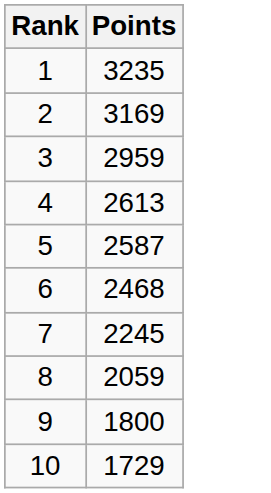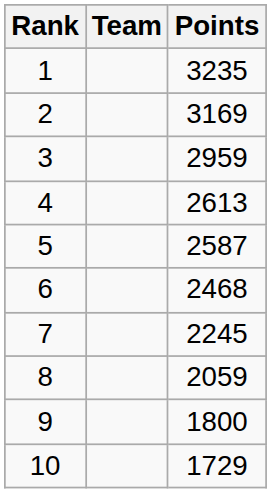 <table class="wikitable sortable">
 <tr>
 <th>Rank</th>
+<th>Team</th>
 <th>Points</th>
 </tr>
 <tr>
 <td align=center>1</td>
+<td></td>
 <td align=center>3235</td>
 </tr>
 <tr>
 <td align=center>2</td>
+<td></td>
 <td align=center>3169</td>
 </tr>
 <tr>
 <td align=center>3</td>
+<td></td>
 <td align=center>2959</td>
 </tr>
 <tr>
 <td align=center>4</td>
+<td></td>
 <td align=center>2613</td>
 </tr>
 <tr>
 <td align=center>5</td>
+<td></td>
 <td align=center>2587</td>
 </tr>
 <tr>
 <td align=center>6</td>
+<td></td>
 <td align=center>2468</td>
 </tr>
 <tr>
 <td align=center>7</td>
+<td></td>
 <td align=center>2245</td>
 </tr>
 <tr>
 <td align=center>8</td>
+<td></td>
 <td align=center>2059</td>
 </tr>
 <tr>
 <td align=center>9</td>
+<td></td>
 <td align=center>1800</td>
 </tr>
 <tr>
 <td align=center>10</td>
+<td></td>
 <td align=center>1729</td>
 </tr>
 </table>
